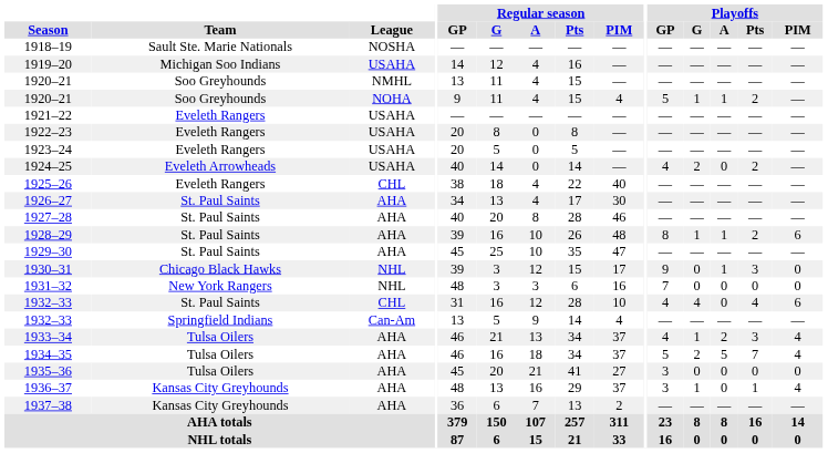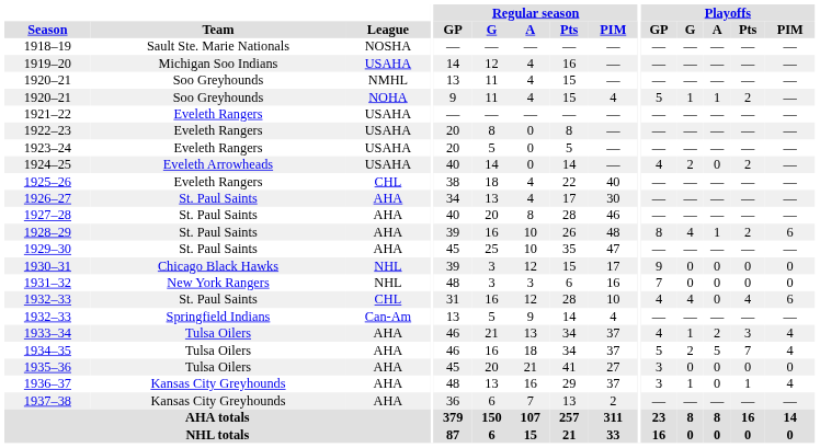 <table border="0" cellpadding="1" cellspacing="0" style="text-align:center; width:60em">
 <tr bgcolor="#e0e0e0">
 <th colspan="3" bgcolor="#ffffff"></th>
 <th rowspan="100" bgcolor="#ffffff"></th>
 <th colspan="5"><a href='#'>Regular season</a></th>
 <th rowspan="100" bgcolor="#ffffff"></th>
 <th colspan="5"><a href='#'>Playoffs</a></th>
 </tr>
 <tr bgcolor="#e0e0e0">
 <th><a href='#'>Season</a></th>
 <th>Team</th>
 <th>League</th>
 <th>GP</th>
 <th><a href='#'>G</a></th>
 <th><a href='#'>A</a></th>
 <th><a href='#'>Pts</a></th>
 <th><a href='#'>PIM</a></th>
 <th>GP</th>
 <th>G</th>
 <th>A</th>
 <th>Pts</th>
 <th>PIM</th>
 </tr>
 <tr>
 <td>1918–19</td>
 <td>Sault Ste. Marie Nationals</td>
 <td>NOSHA</td>
 <td>—</td>
 <td>—</td>
 <td>—</td>
 <td>—</td>
 <td>—</td>
 <td>—</td>
 <td>—</td>
 <td>—</td>
 <td>—</td>
 <td>—</td>
 </tr>
 <tr bgcolor="#f0f0f0">
 <td>1919–20</td>
 <td>Michigan Soo Indians</td>
 <td><a href='#'>USAHA</a></td>
 <td>14</td>
 <td>12</td>
 <td>4</td>
 <td>16</td>
 <td>—</td>
 <td>—</td>
 <td>—</td>
 <td>—</td>
 <td>—</td>
 <td>—</td>
 </tr>
 <tr>
 <td>1920–21</td>
 <td>Soo Greyhounds</td>
 <td>NMHL</td>
 <td>13</td>
 <td>11</td>
 <td>4</td>
 <td>15</td>
 <td>—</td>
 <td>—</td>
 <td>—</td>
 <td>—</td>
 <td>—</td>
 <td>—</td>
 </tr>
 <tr bgcolor="#f0f0f0">
 <td>1920–21</td>
 <td>Soo Greyhounds</td>
 <td><a href='#'>NOHA</a></td>
 <td>9</td>
 <td>11</td>
 <td>4</td>
 <td>15</td>
 <td>4</td>
 <td>5</td>
 <td>1</td>
 <td>1</td>
 <td>2</td>
 <td>—</td>
 </tr>
 <tr>
 <td>1921–22</td>
 <td><a href='#'>Eveleth Rangers</a></td>
 <td>USAHA</td>
 <td>—</td>
 <td>—</td>
 <td>—</td>
 <td>—</td>
 <td>—</td>
 <td>—</td>
 <td>—</td>
 <td>—</td>
 <td>—</td>
 <td>—</td>
 </tr>
 <tr bgcolor="#f0f0f0">
 <td>1922–23</td>
 <td>Eveleth Rangers</td>
 <td>USAHA</td>
 <td>20</td>
 <td>8</td>
 <td>0</td>
 <td>8</td>
 <td>—</td>
 <td>—</td>
 <td>—</td>
 <td>—</td>
 <td>—</td>
 <td>—</td>
 </tr>
 <tr>
 <td>1923–24</td>
 <td>Eveleth Rangers</td>
 <td>USAHA</td>
 <td>20</td>
 <td>5</td>
 <td>0</td>
 <td>5</td>
 <td>—</td>
 <td>—</td>
 <td>—</td>
 <td>—</td>
 <td>—</td>
 <td>—</td>
 </tr>
 <tr bgcolor="#f0f0f0">
 <td>1924–25</td>
 <td><a href='#'>Eveleth Arrowheads</a></td>
 <td>USAHA</td>
 <td>40</td>
 <td>14</td>
 <td>0</td>
 <td>14</td>
 <td>—</td>
 <td>4</td>
 <td>2</td>
 <td>0</td>
 <td>2</td>
 <td>—</td>
 </tr>
 <tr>
 <td><a href='#'>1925–26</a></td>
 <td>Eveleth Rangers</td>
 <td><a href='#'>CHL</a></td>
 <td>38</td>
 <td>18</td>
 <td>4</td>
 <td>22</td>
 <td>40</td>
 <td>—</td>
 <td>—</td>
 <td>—</td>
 <td>—</td>
 <td>—</td>
 </tr>
 <tr bgcolor="#f0f0f0">
 <td><a href='#'>1926–27</a></td>
 <td><a href='#'>St. Paul Saints</a></td>
 <td><a href='#'>AHA</a></td>
 <td>34</td>
 <td>13</td>
 <td>4</td>
 <td>17</td>
 <td>30</td>
 <td>—</td>
 <td>—</td>
 <td>—</td>
 <td>—</td>
 <td>—</td>
 </tr>
 <tr>
 <td><a href='#'>1927–28</a></td>
 <td>St. Paul Saints</td>
 <td>AHA</td>
 <td>40</td>
 <td>20</td>
 <td>8</td>
 <td>28</td>
 <td>46</td>
 <td>—</td>
 <td>—</td>
 <td>—</td>
 <td>—</td>
 <td>—</td>
 </tr>
 <tr bgcolor="#f0f0f0">
 <td><a href='#'>1928–29</a></td>
 <td>St. Paul Saints</td>
 <td>AHA</td>
 <td>39</td>
 <td>16</td>
 <td>10</td>
 <td>26</td>
 <td>48</td>
 <td>8</td>
-<td>1</td>
+<td>4</td>
 <td>1</td>
 <td>2</td>
 <td>6</td>
 </tr>
 <tr>
 <td><a href='#'>1929–30</a></td>
 <td>St. Paul Saints</td>
 <td>AHA</td>
 <td>45</td>
 <td>25</td>
 <td>10</td>
 <td>35</td>
 <td>47</td>
 <td>—</td>
 <td>—</td>
 <td>—</td>
 <td>—</td>
 <td>—</td>
 </tr>
 <tr bgcolor="#f0f0f0">
 <td><a href='#'>1930–31</a></td>
 <td><a href='#'>Chicago Black Hawks</a></td>
 <td><a href='#'>NHL</a></td>
 <td>39</td>
 <td>3</td>
 <td>12</td>
 <td>15</td>
 <td>17</td>
 <td>9</td>
 <td>0</td>
-<td>1</td>
-<td>3</td>
+<td>0</td>
+<td>0</td>
 <td>0</td>
 </tr>
 <tr>
 <td><a href='#'>1931–32</a></td>
 <td><a href='#'>New York Rangers</a></td>
 <td>NHL</td>
 <td>48</td>
 <td>3</td>
 <td>3</td>
 <td>6</td>
 <td>16</td>
 <td>7</td>
 <td>0</td>
 <td>0</td>
 <td>0</td>
 <td>0</td>
 </tr>
 <tr bgcolor="#f0f0f0">
 <td><a href='#'>1932–33</a></td>
 <td>St. Paul Saints</td>
 <td><a href='#'>CHL</a></td>
 <td>31</td>
 <td>16</td>
 <td>12</td>
 <td>28</td>
 <td>10</td>
 <td>4</td>
 <td>4</td>
 <td>0</td>
 <td>4</td>
 <td>6</td>
 </tr>
 <tr>
 <td><a href='#'>1932–33</a></td>
 <td><a href='#'>Springfield Indians</a></td>
 <td><a href='#'>Can-Am</a></td>
 <td>13</td>
 <td>5</td>
 <td>9</td>
 <td>14</td>
 <td>4</td>
 <td>—</td>
 <td>—</td>
 <td>—</td>
 <td>—</td>
 <td>—</td>
 </tr>
 <tr bgcolor="#f0f0f0">
 <td><a href='#'>1933–34</a></td>
 <td><a href='#'>Tulsa Oilers</a></td>
 <td>AHA</td>
 <td>46</td>
 <td>21</td>
 <td>13</td>
 <td>34</td>
 <td>37</td>
 <td>4</td>
 <td>1</td>
 <td>2</td>
 <td>3</td>
 <td>4</td>
 </tr>
 <tr>
 <td><a href='#'>1934–35</a></td>
 <td>Tulsa Oilers</td>
 <td>AHA</td>
 <td>46</td>
 <td>16</td>
 <td>18</td>
 <td>34</td>
 <td>37</td>
 <td>5</td>
 <td>2</td>
 <td>5</td>
 <td>7</td>
 <td>4</td>
 </tr>
 <tr bgcolor="#f0f0f0">
 <td><a href='#'>1935–36</a></td>
 <td>Tulsa Oilers</td>
 <td>AHA</td>
 <td>45</td>
 <td>20</td>
 <td>21</td>
 <td>41</td>
 <td>27</td>
 <td>3</td>
 <td>0</td>
 <td>0</td>
 <td>0</td>
 <td>0</td>
 </tr>
 <tr>
 <td><a href='#'>1936–37</a></td>
 <td><a href='#'>Kansas City Greyhounds</a></td>
 <td>AHA</td>
 <td>48</td>
 <td>13</td>
 <td>16</td>
 <td>29</td>
 <td>37</td>
 <td>3</td>
 <td>1</td>
 <td>0</td>
 <td>1</td>
 <td>4</td>
 </tr>
 <tr bgcolor="#f0f0f0">
 <td><a href='#'>1937–38</a></td>
 <td>Kansas City Greyhounds</td>
 <td>AHA</td>
 <td>36</td>
 <td>6</td>
 <td>7</td>
 <td>13</td>
 <td>2</td>
 <td>—</td>
 <td>—</td>
 <td>—</td>
 <td>—</td>
 <td>—</td>
 </tr>
 <tr bgcolor="#e0e0e0">
 <th colspan="3">AHA totals</th>
 <th>379</th>
 <th>150</th>
 <th>107</th>
 <th>257</th>
 <th>311</th>
 <th>23</th>
 <th>8</th>
 <th>8</th>
 <th>16</th>
 <th>14</th>
 </tr>
 <tr bgcolor="#e0e0e0">
 <th colspan="3">NHL totals</th>
 <th>87</th>
 <th>6</th>
 <th>15</th>
 <th>21</th>
 <th>33</th>
 <th>16</th>
 <th>0</th>
 <th>0</th>
 <th>0</th>
 <th>0</th>
 </tr>
 </table>
